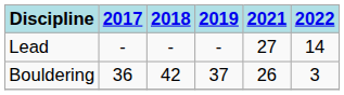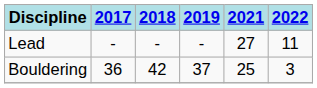 <table class="wikitable" style="text-align: center">
 <tr>
 <th style="background: #b0e0e6">Discipline</th>
 <th style="background: #b0e0e6"><a href='#'>2017</a></th>
 <th style="background: #b0e0e6"><a href='#'>2018</a></th>
 <th style="background: #b0e0e6"><a href='#'>2019</a></th>
 <th style="background: #b0e0e6"><a href='#'>2021</a></th>
 <th style="background: #b0e0e6"><a href='#'>2022</a></th>
 </tr>
 <tr>
 <td align="left">Lead</td>
 <td>-</td>
 <td>-</td>
 <td>-</td>
 <td>27</td>
-<td>14</td>
+<td>11</td>
 </tr>
 <tr>
 <td align="left">Bouldering</td>
 <td>36</td>
 <td>42</td>
 <td>37</td>
-<td>26</td>
+<td>25</td>
 <td>3</td>
 </tr>
 <tr>
 </tr>
 </table>
